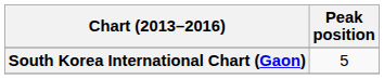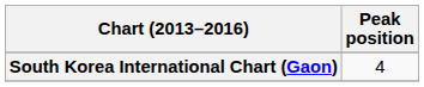 <table class="wikitable sortable plainrowheaders" style="text-align:center">
 <tr>
 <th>Chart (2013–2016)</th>
 <th>Peak<br>position</th>
 </tr>
 <tr>
 </tr>
 <tr>
 </tr>
 <tr>
 <th scope="row">South Korea International Chart (<a href='#'>Gaon</a>)</th>
-<td>5</td>
+<td>4</td>
 </tr>
 <tr>
 </tr>
 <tr>
 </tr>
 </table>
